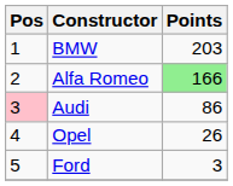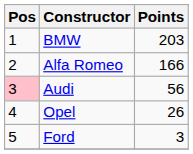 <table class="wikitable"   style="font-size:   85%;">
 <tr>
 <th>Pos</th>
 <th>Constructor</th>
 <th>Points</th>
 </tr>
 <tr>
 <td>1</td>
 <td> <a href='#'>BMW</a></td>
 <td align="right">203</td>
 </tr>
 <tr>
 <td>2</td>
 <td> <a href='#'>Alfa Romeo</a></td>
-<td align="right" style="background: lightgreen;">166</td>
+<td align="right">166</td>
 </tr>
 <tr>
 <td style="background: pink;">3</td>
 <td> <a href='#'>Audi</a></td>
-<td align="right">86</td>
+<td align="right">56</td>
 </tr>
 <tr>
 <td>4</td>
 <td> <a href='#'>Opel</a></td>
 <td align="right">26</td>
 </tr>
 <tr>
 <td>5</td>
 <td> <a href='#'>Ford</a></td>
 <td align="right">3</td>
 </tr>
 <tr>
 </tr>
 </table>
